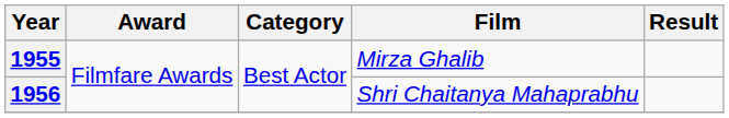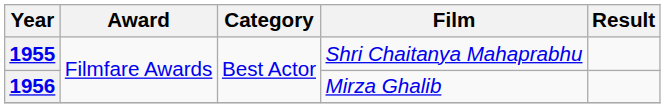 <table class=wikitable>
 <tr>
 <th>Year</th>
 <th>Award</th>
 <th>Category</th>
 <th>Film</th>
 <th>Result</th>
 </tr>
 <tr>
 <th><a href='#'>1955</a></th>
 <td rowspan="2"><a href='#'>Filmfare Awards</a></td>
 <td rowspan="2"><a href='#'>Best Actor</a></td>
-<td><em><a href='#'>Mirza Ghalib</a></em></td>
+<td><em><a href='#'>Shri Chaitanya Mahaprabhu</a></em></td>
 <td></td>
 </tr>
 <tr>
 <th><a href='#'>1956</a></th>
-<td><em><a href='#'>Shri Chaitanya Mahaprabhu</a></em></td>
+<td><em><a href='#'>Mirza Ghalib</a></em></td>
 <td></td>
 </tr>
 <tr>
 </tr>
 </table>
